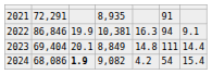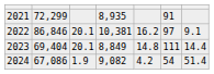 <table class="wikitable sortable" style="padding:0.5em;">
 <tr>
 <th></th>
 <th></th>
 <th></th>
 <th></th>
 <th></th>
 <th></th>
 <th></th>
 </tr>
 <tr style="background:#eee;">
 <td>2021</td>
-<td>72,291</td>
+<td>72,299</td>
 <td></td>
 <td>8,935</td>
 <td></td>
 <td>91</td>
 <td></td>
 </tr>
 <tr style="background:#eee;">
 <td>2022</td>
 <td>86,846</td>
-<td> 19.9</td>
+<td> 20.1</td>
 <td>10,381</td>
-<td> 16.3</td>
-<td>94</td>
+<td> 16.2</td>
+<td>97</td>
 <td> 9.1</td>
 </tr>
 <tr style="background:#eee;">
 <td>2023</td>
 <td>69,404</td>
 <td> 20.1</td>
 <td>8,849</td>
 <td> 14.8</td>
 <td>111</td>
 <td> 14.4</td>
 </tr>
 <tr style="background:#eee;">
 <td>2024</td>
-<td>68,086</td>
-<td><strong> 1.9</strong></td>
+<td>67,086</td>
+<td> 1.9</td>
 <td>9,082</td>
 <td> 4.2</td>
 <td>54</td>
-<td> 15.4</td>
+<td> 51.4</td>
 </tr>
 </table>
